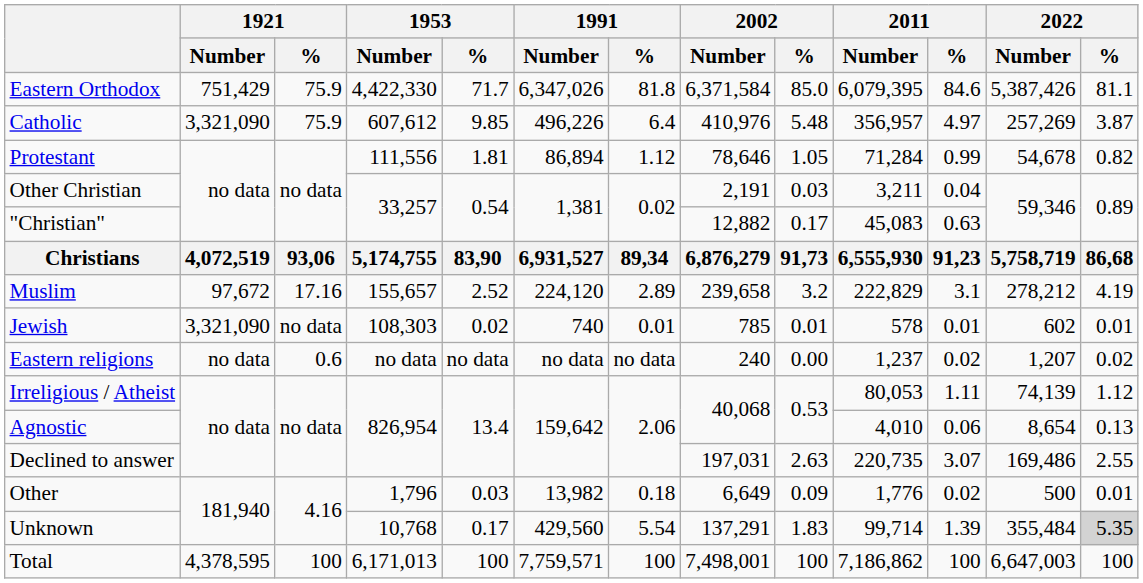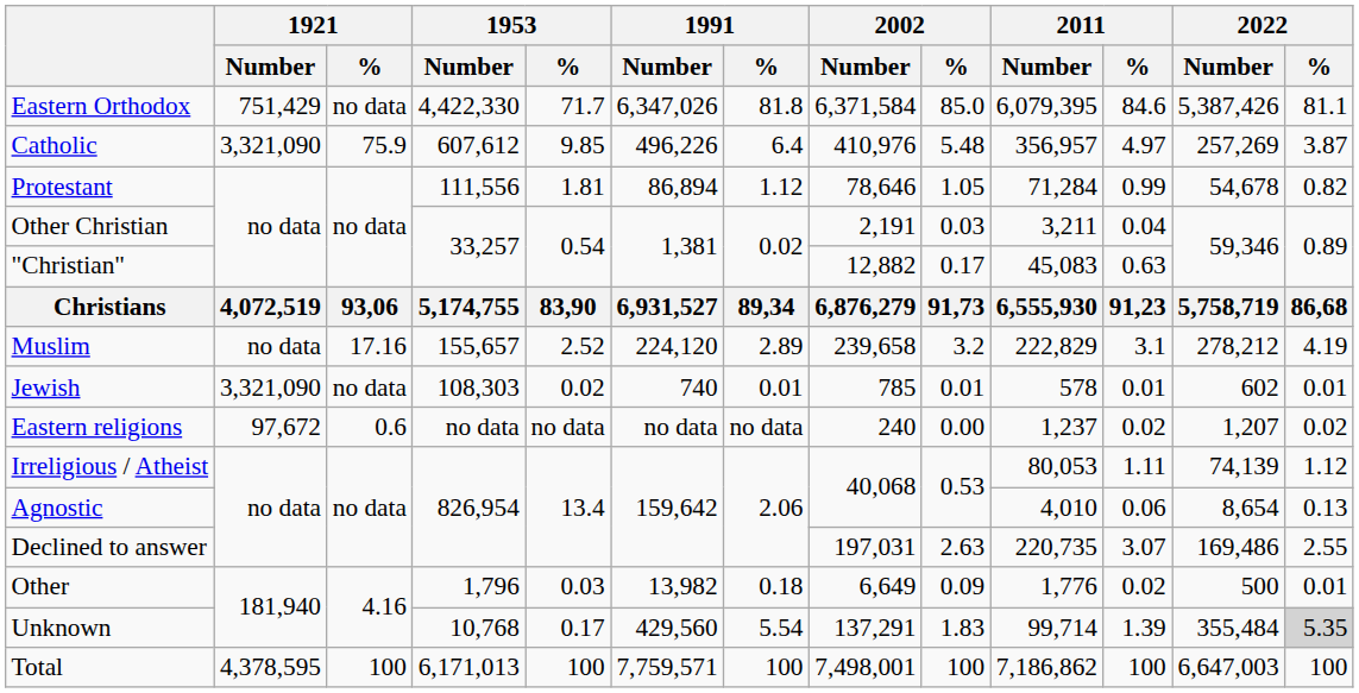 <table class="wikitable">
 <tr style="background:#e0e0e0;">
 <th rowspan="2"></th>
 <th colspan="2">1921</th>
 <th colspan="2">1953</th>
 <th colspan="2">1991</th>
 <th colspan="2">2002</th>
 <th colspan="2">2011</th>
 <th colspan="2">2022</th>
 </tr>
 <tr style="background:#e0e0e0;">
 <th>Number</th>
 <th>%</th>
 <th>Number</th>
 <th>%</th>
 <th>Number</th>
 <th>%</th>
 <th>Number</th>
 <th>%</th>
 <th>Number</th>
 <th>%</th>
 <th>Number</th>
 <th>%</th>
 </tr>
 <tr>
 <td><a href='#'>Eastern Orthodox</a></td>
 <td style="text-align:right;">751,429</td>
-<td style="text-align:right;">75.9</td>
+<td style="text-align:right;">no data</td>
 <td style="text-align:right;">4,422,330</td>
 <td style="text-align:right;">71.7</td>
 <td style="text-align:right;">6,347,026</td>
 <td style="text-align:right;">81.8</td>
 <td style="text-align:right;">6,371,584</td>
 <td style="text-align:right;">85.0</td>
 <td style="text-align:right;">6,079,395</td>
 <td style="text-align:right;">84.6</td>
 <td style="text-align:right;">5,387,426</td>
 <td style="text-align:right;">81.1</td>
 </tr>
 <tr>
 <td><a href='#'>Catholic</a></td>
 <td style="text-align:right;">3,321,090</td>
 <td style="text-align:right;">75.9</td>
 <td style="text-align:right;">607,612</td>
 <td style="text-align:right;">9.85</td>
 <td style="text-align:right;">496,226</td>
 <td style="text-align:right;">6.4</td>
 <td style="text-align:right;">410,976</td>
 <td style="text-align:right;">5.48</td>
 <td style="text-align:right;">356,957</td>
 <td style="text-align:right;">4.97</td>
 <td style="text-align:right;">257,269</td>
 <td style="text-align:right;">3.87</td>
 </tr>
 <tr>
 <td><a href='#'>Protestant</a></td>
 <td rowspan="3" style="text-align:right;">no data</td>
 <td rowspan="3" style="text-align:right;">no data</td>
 <td style="text-align:right;">111,556</td>
 <td style="text-align:right;">1.81</td>
 <td style="text-align:right;">86,894</td>
 <td style="text-align:right;">1.12</td>
 <td style="text-align:right;">78,646</td>
 <td style="text-align:right;">1.05</td>
 <td style="text-align:right;">71,284</td>
 <td style="text-align:right;">0.99</td>
 <td style="text-align:right;">54,678</td>
 <td style="text-align:right;">0.82</td>
 </tr>
 <tr>
 <td>Other Christian</td>
 <td rowspan="2" style="text-align:right;">33,257</td>
 <td rowspan="2" style="text-align:right;">0.54</td>
 <td rowspan="2" style="text-align:right;">1,381</td>
 <td rowspan="2" style="text-align:right;">0.02</td>
 <td style="text-align:right;">2,191</td>
 <td style="text-align:right;">0.03</td>
 <td style="text-align:right;">3,211</td>
 <td style="text-align:right;">0.04</td>
 <td rowspan="2" style="text-align:right;">59,346</td>
 <td rowspan="2" style="text-align:right;">0.89</td>
 </tr>
 <tr>
 <td>"Christian"</td>
 <td style="text-align:right;">12,882</td>
 <td style="text-align:right;">0.17</td>
 <td style="text-align:right;">45,083</td>
 <td style="text-align:right;">0.63</td>
 </tr>
 <tr>
 <th>Christians</th>
 <th>4,072,519</th>
 <th>93,06</th>
 <th>5,174,755</th>
 <th>83,90</th>
 <th>6,931,527</th>
 <th>89,34</th>
 <th>6,876,279</th>
 <th>91,73</th>
 <th>6,555,930</th>
 <th>91,23</th>
 <th>5,758,719</th>
 <th>86,68</th>
 </tr>
 <tr>
 <td><a href='#'>Muslim</a></td>
-<td style="text-align:right;">97,672</td>
+<td style="text-align:right;">no data</td>
 <td style="text-align:right;">17.16</td>
 <td style="text-align:right;">155,657</td>
 <td style="text-align:right;">2.52</td>
 <td style="text-align:right;">224,120</td>
 <td style="text-align:right;">2.89</td>
 <td style="text-align:right;">239,658</td>
 <td style="text-align:right;">3.2</td>
 <td style="text-align:right;">222,829</td>
 <td style="text-align:right;">3.1</td>
 <td style="text-align:right;">278,212</td>
 <td style="text-align:right;">4.19</td>
 </tr>
 <tr>
 <td><a href='#'>Jewish</a></td>
 <td style="text-align:right;">3,321,090</td>
 <td style="text-align:right;">no data</td>
 <td style="text-align:right;">108,303</td>
 <td style="text-align:right;">0.02</td>
 <td style="text-align:right;">740</td>
 <td style="text-align:right;">0.01</td>
 <td style="text-align:right;">785</td>
 <td style="text-align:right;">0.01</td>
 <td style="text-align:right;">578</td>
 <td style="text-align:right;">0.01</td>
 <td style="text-align:right;">602</td>
 <td style="text-align:right;">0.01</td>
 </tr>
 <tr>
 <td><a href='#'>Eastern religions</a></td>
-<td style="text-align:right;">no data</td>
+<td style="text-align:right;">97,672</td>
 <td style="text-align:right;">0.6</td>
 <td style="text-align:right;">no data</td>
 <td style="text-align:right;">no data</td>
 <td style="text-align:right;">no data</td>
 <td style="text-align:right;">no data</td>
 <td style="text-align:right;">240</td>
 <td style="text-align:right;">0.00</td>
 <td style="text-align:right;">1,237</td>
 <td style="text-align:right;">0.02</td>
 <td style="text-align:right;">1,207</td>
 <td style="text-align:right;">0.02</td>
 </tr>
 <tr>
 <td><a href='#'>Irreligious</a> / <a href='#'>Atheist</a></td>
 <td rowspan="3" style="text-align:right;">no data</td>
 <td rowspan="3" style="text-align:right;">no data</td>
 <td rowspan="3" style="text-align:right;">826,954</td>
 <td rowspan="3" style="text-align:right;">13.4</td>
 <td rowspan="3" style="text-align:right;">159,642</td>
 <td rowspan="3" style="text-align:right;">2.06</td>
 <td rowspan="2" style="text-align:right;">40,068</td>
 <td rowspan="2" style="text-align:right;">0.53</td>
 <td style="text-align:right;">80,053</td>
 <td style="text-align:right;">1.11</td>
 <td style="text-align:right;">74,139</td>
 <td style="text-align:right;">1.12</td>
 </tr>
 <tr>
 <td><a href='#'>Agnostic</a></td>
 <td style="text-align:right;">4,010</td>
 <td style="text-align:right;">0.06</td>
 <td style="text-align:right;">8,654</td>
 <td style="text-align:right;">0.13</td>
 </tr>
 <tr>
 <td>Declined to answer</td>
 <td style="text-align:right;">197,031</td>
 <td style="text-align:right;">2.63</td>
 <td style="text-align:right;">220,735</td>
 <td style="text-align:right;">3.07</td>
 <td style="text-align:right;">169,486</td>
 <td style="text-align:right;">2.55</td>
 </tr>
 <tr>
 <td>Other</td>
 <td rowspan="2" style="text-align:right;">181,940</td>
 <td rowspan="2" style="text-align:right;">4.16</td>
 <td style="text-align:right;">1,796</td>
 <td style="text-align:right;">0.03</td>
 <td style="text-align:right;">13,982</td>
 <td style="text-align:right;">0.18</td>
 <td style="text-align:right;">6,649</td>
 <td style="text-align:right;">0.09</td>
 <td style="text-align:right;">1,776</td>
 <td style="text-align:right;">0.02</td>
 <td style="text-align:right;">500</td>
 <td style="text-align:right;">0.01</td>
 </tr>
 <tr>
 <td>Unknown</td>
 <td style="text-align:right;">10,768</td>
 <td style="text-align:right;">0.17</td>
 <td style="text-align:right;">429,560</td>
 <td style="text-align:right;">5.54</td>
 <td style="text-align:right;">137,291</td>
 <td style="text-align:right;">1.83</td>
 <td style="text-align:right;">99,714</td>
 <td style="text-align:right;">1.39</td>
 <td style="text-align:right;">355,484</td>
 <td style="background: lightgrey; text-align:right;">5.35</td>
 </tr>
 <tr>
 <td>Total</td>
 <td style="text-align:right;">4,378,595</td>
 <td style="text-align:right;">100</td>
 <td style="text-align:right;">6,171,013</td>
 <td style="text-align:right;">100</td>
 <td style="text-align:right;">7,759,571</td>
 <td style="text-align:right;">100</td>
 <td style="text-align:right;">7,498,001</td>
 <td style="text-align:right;">100</td>
 <td style="text-align:right;">7,186,862</td>
 <td style="text-align:right;">100</td>
 <td style="text-align:right;">6,647,003</td>
 <td style="text-align:right;">100</td>
 </tr>
 </table>
